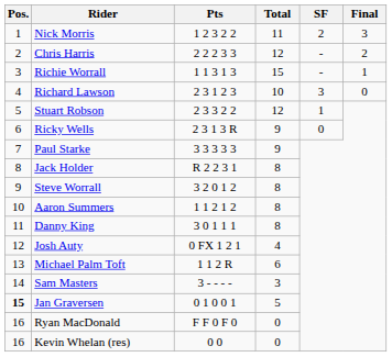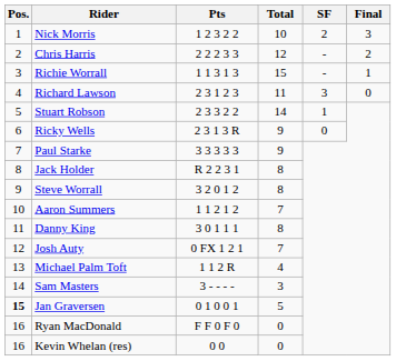 <table class=wikitable>
 <tr>
 <th width=25px>Pos.</th>
 <th width=180px>Rider</th>
 <th width=100px>Pts</th>
 <th width=50px>Total</th>
 <th width=50px>SF</th>
 <th width=50px>Final</th>
 </tr>
 <tr align=center >
 <td>1</td>
 <td align=left> <a href='#'>Nick Morris</a></td>
 <td>1	2	3	2	2</td>
-<td>11</td>
+<td>10</td>
 <td>2</td>
 <td>3</td>
 </tr>
 <tr align=center>
 <td>2</td>
 <td align=left> <a href='#'>Chris Harris</a></td>
 <td>2	2	2	3	3</td>
 <td>12</td>
 <td>-</td>
 <td>2</td>
 </tr>
 <tr align=center>
 <td>3</td>
 <td align=left> <a href='#'>Richie Worrall</a></td>
 <td>1	1	3	1	3</td>
 <td>15</td>
 <td>-</td>
 <td>1</td>
 </tr>
 <tr align=center>
 <td>4</td>
 <td align=left> <a href='#'>Richard Lawson</a></td>
 <td>2	3	1	2	3</td>
-<td>10</td>
+<td>11</td>
 <td>3</td>
 <td>0</td>
 </tr>
 <tr align=center>
 <td>5</td>
 <td align=left> <a href='#'>Stuart Robson</a></td>
 <td>2	3	3	2	2</td>
-<td>12</td>
+<td>14</td>
 <td>1</td>
 </tr>
 <tr align=center>
 <td>6</td>
 <td align=left> <a href='#'>Ricky Wells</a></td>
 <td>2	3	1	3	R</td>
 <td>9</td>
 <td>0</td>
 </tr>
 <tr align=center>
 <td>7</td>
 <td align=left> <a href='#'>Paul Starke</a></td>
 <td>3	3	3	3	3</td>
 <td>9</td>
 </tr>
 <tr align=center>
 <td>8</td>
 <td align=left> <a href='#'>Jack Holder</a></td>
 <td>R	2	2	3	1</td>
 <td>8</td>
 </tr>
 <tr align=center>
 <td>9</td>
 <td align=left> <a href='#'>Steve Worrall</a></td>
 <td>3	2	0	1	2</td>
 <td>8</td>
 </tr>
 <tr align=center>
 <td>10</td>
 <td align=left> <a href='#'>Aaron Summers</a></td>
 <td>1	1	2	1	2</td>
-<td>8</td>
+<td>7</td>
 </tr>
 <tr align=center>
 <td>11</td>
 <td align=left> <a href='#'>Danny King</a></td>
 <td>3	0	1	1	1</td>
 <td>8</td>
 </tr>
 <tr align=center>
 <td>12</td>
 <td align=left> <a href='#'>Josh Auty</a></td>
 <td>0	FX	1	2	1</td>
-<td>4</td>
+<td>7</td>
 </tr>
 <tr align=center>
 <td>13</td>
 <td align=left> <a href='#'>Michael Palm Toft</a></td>
 <td>1	1	2	R</td>
-<td>6</td>
+<td>4</td>
 </tr>
 <tr align=center>
 <td>14</td>
 <td align=left> <a href='#'>Sam Masters</a></td>
 <td>3	- - - -</td>
 <td>3</td>
 </tr>
 <tr align=center>
 <td><strong>15</strong></td>
 <td align=left> <a href='#'>Jan Graversen</a></td>
 <td>0	1	0	0	1</td>
 <td>5</td>
 </tr>
 <tr align=center>
 <td>16</td>
 <td align=left> Ryan MacDonald</td>
 <td>F	F	0	F	0</td>
 <td>0</td>
 </tr>
 <tr align=center>
 <td>16</td>
 <td align=left> Kevin Whelan (res)</td>
 <td>0	0</td>
 <td>0</td>
 </tr>
 </table>
